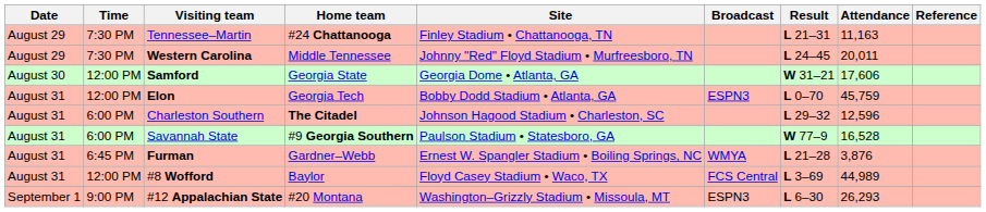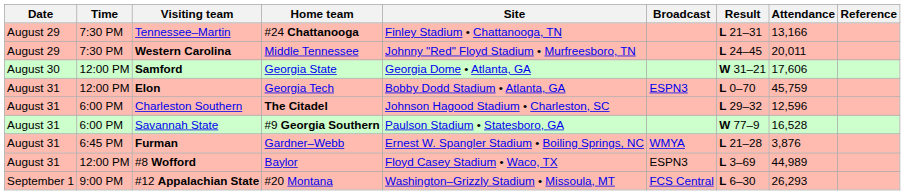 <table class="wikitable" style="font-size:95%;">
 <tr>
 <th>Date</th>
 <th>Time</th>
 <th>Visiting team</th>
 <th>Home team</th>
 <th>Site</th>
 <th>Broadcast</th>
 <th>Result</th>
 <th>Attendance</th>
 <th class="unsortable">Reference</th>
 </tr>
 <tr bgcolor=ffbbb>
 <td>August 29</td>
 <td>7:30 PM</td>
 <td><a href='#'>Tennessee–Martin</a></td>
 <td>#24 <strong>Chattanooga</strong></td>
 <td><a href='#'>Finley Stadium</a> • <a href='#'>Chattanooga, TN</a></td>
 <td></td>
 <td><strong>L</strong> 21–31</td>
-<td>11,163</td>
+<td>13,166</td>
 <td></td>
 </tr>
 <tr bgcolor=ffbbb>
 <td>August 29</td>
 <td>7:30 PM</td>
 <td><strong>Western Carolina</strong></td>
 <td><a href='#'>Middle Tennessee</a></td>
 <td><a href='#'>Johnny "Red" Floyd Stadium</a> • <a href='#'>Murfreesboro, TN</a></td>
 <td></td>
 <td><strong>L</strong> 24–45</td>
 <td>20,011</td>
 <td></td>
 </tr>
 <tr bgcolor=ccffcc>
 <td>August 30</td>
 <td>12:00 PM</td>
 <td><strong>Samford</strong></td>
 <td><a href='#'>Georgia State</a></td>
 <td><a href='#'>Georgia Dome</a> • <a href='#'>Atlanta, GA</a></td>
 <td></td>
 <td><strong>W</strong> 31–21</td>
 <td>17,606</td>
 <td></td>
 </tr>
 <tr bgcolor=ffbbb>
 <td>August 31</td>
 <td>12:00 PM</td>
 <td><strong>Elon</strong></td>
 <td><a href='#'>Georgia Tech</a></td>
 <td><a href='#'>Bobby Dodd Stadium</a> • <a href='#'>Atlanta, GA</a></td>
 <td><a href='#'>ESPN3</a></td>
 <td><strong>L</strong> 0–70</td>
 <td>45,759</td>
 <td></td>
 </tr>
 <tr bgcolor=ffbbb>
 <td>August 31</td>
 <td>6:00 PM</td>
 <td><a href='#'>Charleston Southern</a></td>
 <td><strong>The Citadel</strong></td>
 <td><a href='#'>Johnson Hagood Stadium</a> • <a href='#'>Charleston, SC</a></td>
 <td></td>
 <td><strong>L</strong> 29–32</td>
 <td>12,596</td>
 <td></td>
 </tr>
 <tr bgcolor=ccffcc>
 <td>August 31</td>
 <td>6:00 PM</td>
 <td><a href='#'>Savannah State</a></td>
 <td>#9 <strong>Georgia Southern</strong></td>
 <td><a href='#'>Paulson Stadium</a> • <a href='#'>Statesboro, GA</a></td>
 <td></td>
 <td><strong>W</strong> 77–9</td>
 <td>16,528</td>
 <td></td>
 </tr>
 <tr bgcolor=ffbbb>
 <td>August 31</td>
 <td>6:45 PM</td>
 <td><strong>Furman</strong></td>
 <td><a href='#'>Gardner–Webb</a></td>
 <td><a href='#'>Ernest W. Spangler Stadium</a> • <a href='#'>Boiling Springs, NC</a></td>
 <td><a href='#'>WMYA</a></td>
 <td><strong>L</strong> 21–28</td>
 <td>3,876</td>
 <td></td>
 </tr>
 <tr bgcolor=ffbbb>
 <td>August 31</td>
 <td>12:00 PM</td>
 <td>#8 <strong>Wofford</strong></td>
 <td><a href='#'>Baylor</a></td>
 <td><a href='#'>Floyd Casey Stadium</a> • <a href='#'>Waco, TX</a></td>
-<td><a href='#'>FCS Central</a></td>
+<td>ESPN3</td>
 <td><strong>L</strong> 3–69</td>
 <td>44,989</td>
 <td></td>
 </tr>
 <tr bgcolor=ffbbb>
 <td>September 1</td>
 <td>9:00 PM</td>
 <td>#12 <strong>Appalachian State</strong></td>
 <td>#20 <a href='#'>Montana</a></td>
 <td><a href='#'>Washington–Grizzly Stadium</a> • <a href='#'>Missoula, MT</a></td>
-<td>ESPN3</td>
+<td><a href='#'>FCS Central</a></td>
 <td><strong>L</strong> 6–30</td>
 <td>26,293</td>
 <td></td>
 </tr>
 </table>
